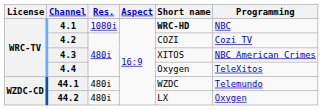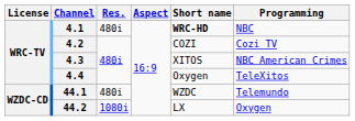 <table class="wikitable">
 <tr>
 <th scope = "col">License</th>
 <th scope = "col"><a href='#'>Channel</a></th>
 <th scope = "col"><a href='#'>Res.</a></th>
 <th scope = "col"><a href='#'>Aspect</a></th>
 <th scope = "col">Short name</th>
 <th scope = "col">Programming</th>
 </tr>
 <tr>
 <th rowspan = "4" scope = "row" style="border-right: 4px solid #60B0FF;">WRC-TV</th>
 <th scope = "row">4.1</th>
-<td><a href='#'>1080i</a></td>
+<td>480i</td>
 <td rowspan=6><a href='#'>16:9</a></td>
 <td><strong>WRC-HD</strong></td>
 <td><a href='#'>NBC</a></td>
 </tr>
 <tr>
 <th scope = "row">4.2</th>
 <td rowspan=3><a href='#'>480i</a></td>
 <td>COZI</td>
 <td><a href='#'>Cozi TV</a></td>
 </tr>
 <tr>
 <th scope = "row">4.3</th>
 <td>XITOS</td>
 <td><a href='#'>NBC American Crimes</a></td>
 </tr>
 <tr>
 <th scope = "row">4.4</th>
 <td>Oxygen</td>
 <td><a href='#'>TeleXitos</a></td>
 </tr>
 <tr>
 <th rowspan = "2" scope = "row" style="border-right: 4px solid #0057AF;">WZDC-CD</th>
 <th scope = "row">44.1</th>
 <td>480i</td>
 <td>WZDC</td>
 <td><a href='#'>Telemundo</a></td>
 </tr>
 <tr>
 <th scope = "row">44.2</th>
-<td>480i</td>
+<td><a href='#'>1080i</a></td>
 <td>LX</td>
 <td><a href='#'>Oxygen</a></td>
 </tr>
 </table>
